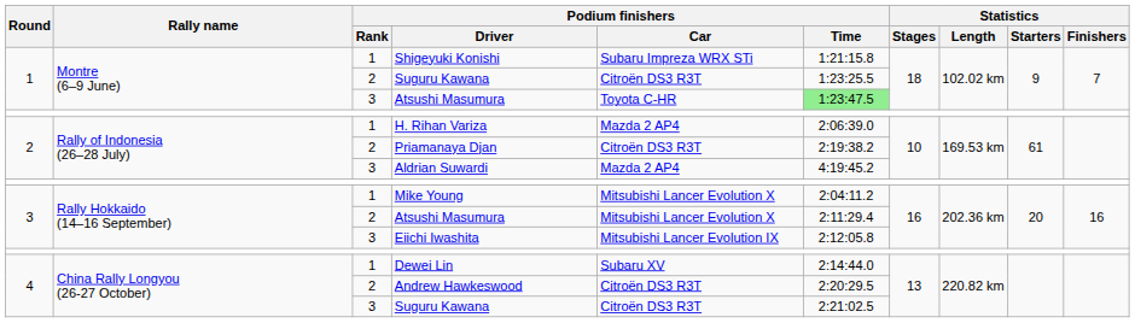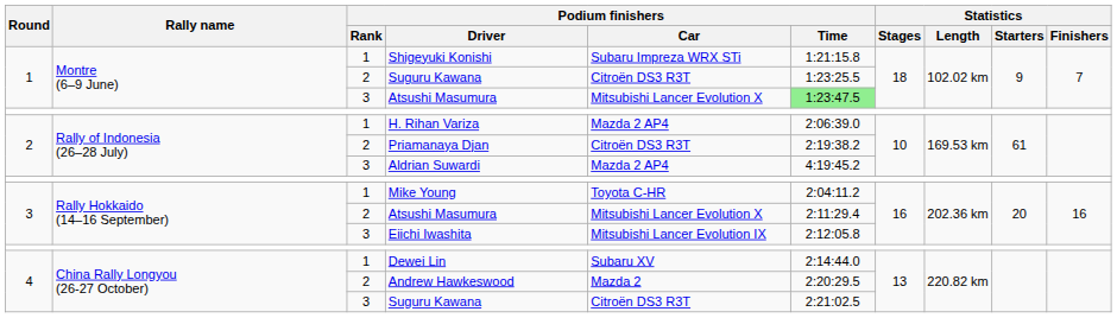 <table class="wikitable" style="font-size:85%;">
 <tr>
 <th rowspan=2>Round</th>
 <th style="width:22em" rowspan=2>Rally name</th>
 <th colspan=4>Podium finishers</th>
 <th colspan=4>Statistics</th>
 </tr>
 <tr>
 <th>Rank</th>
 <th style="width:15em">Driver</th>
 <th style="width:15em">Car</th>
 <th style="width:6em">Time</th>
 <th>Stages</th>
 <th>Length</th>
 <th>Starters</th>
 <th>Finishers</th>
 </tr>
 <tr>
 <td rowspan=3 align=center>1</td>
 <td rowspan=3> <a href='#'>Montre</a><br>(6–9 June)</td>
 <td align=center>1</td>
 <td> <a href='#'>Shigeyuki Konishi</a></td>
 <td><a href='#'>Subaru Impreza WRX STi</a></td>
 <td align=center>1:21:15.8</td>
 <td rowspan=3 align=center>18</td>
 <td rowspan=3 align=center>102.02 km</td>
 <td rowspan=3 align=center>9</td>
 <td rowspan=3 align=center>7</td>
 </tr>
 <tr>
 <td align=center>2</td>
 <td> <a href='#'>Suguru Kawana</a></td>
 <td><a href='#'>Citroën DS3 R3T</a></td>
 <td align=center>1:23:25.5</td>
 </tr>
 <tr>
 <td align=center>3</td>
 <td> <a href='#'>Atsushi Masumura</a></td>
-<td><a href='#'>Toyota C-HR</a></td>
+<td><a href='#'>Mitsubishi Lancer Evolution X</a></td>
 <td align=center style="background: lightgreen;">1:23:47.5</td>
 </tr>
 <tr style="background:white;">
 <td colspan="12"></td>
 </tr>
 <tr>
 <td rowspan=3 align=center>2</td>
 <td rowspan=3> <a href='#'>Rally of Indonesia</a><br>(26–28 July)</td>
 <td align=center>1</td>
 <td> <a href='#'>H. Rihan Variza</a></td>
 <td><a href='#'>Mazda 2 AP4</a></td>
 <td align=center>2:06:39.0</td>
 <td rowspan=3 align=center>10</td>
 <td rowspan=3 align=center>169.53 km</td>
 <td rowspan=3 align=center>61</td>
 <td rowspan=3 align=center></td>
 </tr>
 <tr>
 <td align=center>2</td>
 <td> <a href='#'>Priamanaya Djan</a></td>
 <td><a href='#'>Citroën DS3 R3T</a></td>
 <td align=center>2:19:38.2</td>
 </tr>
 <tr>
 <td align=center>3</td>
 <td> <a href='#'>Aldrian Suwardi</a></td>
 <td><a href='#'>Mazda 2 AP4</a></td>
 <td align=center>4:19:45.2</td>
 </tr>
 <tr style="background:white;">
 <td colspan="12"></td>
 </tr>
 <tr>
 <td rowspan=3 align=center>3</td>
 <td rowspan=3> <a href='#'>Rally Hokkaido</a><br>(14–16 September)</td>
 <td align=center>1</td>
 <td> <a href='#'>Mike Young</a></td>
-<td><a href='#'>Mitsubishi Lancer Evolution X</a></td>
+<td><a href='#'>Toyota C-HR</a></td>
 <td align=center>2:04:11.2</td>
 <td rowspan=3 align=center>16</td>
 <td rowspan=3 align=center>202.36 km</td>
 <td rowspan=3 align=center>20</td>
 <td rowspan=3 align=center>16</td>
 </tr>
 <tr>
 <td align=center>2</td>
 <td> <a href='#'>Atsushi Masumura</a></td>
 <td><a href='#'>Mitsubishi Lancer Evolution X</a></td>
 <td align=center>2:11:29.4</td>
 </tr>
 <tr>
 <td align=center>3</td>
 <td> <a href='#'>Eiichi Iwashita</a></td>
 <td><a href='#'>Mitsubishi Lancer Evolution IX</a></td>
 <td align=center>2:12:05.8</td>
 </tr>
 <tr style="background:white;">
 <td colspan="12"></td>
 </tr>
 <tr>
 <td rowspan=3 align=center>4</td>
 <td rowspan=3> <a href='#'>China Rally Longyou</a><br>(26-27 October)</td>
 <td align=center>1</td>
 <td> <a href='#'>Dewei Lin</a></td>
 <td><a href='#'>Subaru XV</a></td>
 <td align=center>2:14:44.0</td>
 <td rowspan=3 align=center>13</td>
 <td rowspan=3 align=center>220.82 km</td>
 <td rowspan=3 align=center></td>
 <td rowspan=3 align=center></td>
 </tr>
 <tr>
 <td align=center>2</td>
 <td> <a href='#'>Andrew Hawkeswood</a></td>
-<td><a href='#'>Citroën DS3 R3T</a></td>
+<td><a href='#'>Mazda 2</a></td>
 <td align=center>2:20:29.5</td>
 </tr>
 <tr>
 <td align=center>3</td>
 <td> <a href='#'>Suguru Kawana</a></td>
 <td><a href='#'>Citroën DS3 R3T</a></td>
 <td align=center>2:21:02.5</td>
 </tr>
 </table>
